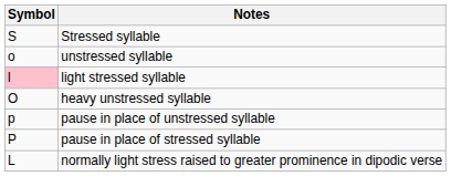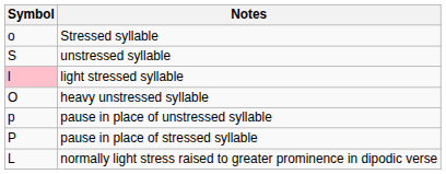 <table class="wikitable">
 <tr>
 <th>Symbol</th>
 <th>Notes</th>
 </tr>
 <tr>
-<td>S</td>
+<td>o</td>
 <td>Stressed syllable</td>
 </tr>
 <tr>
-<td>o</td>
+<td>S</td>
 <td>unstressed syllable</td>
 </tr>
 <tr>
 <td style="background: pink;">l</td>
 <td>light stressed syllable</td>
 </tr>
 <tr>
 <td>O</td>
 <td>heavy unstressed syllable</td>
 </tr>
 <tr>
 <td>p</td>
 <td>pause in place of unstressed syllable</td>
 </tr>
 <tr>
 <td>P</td>
 <td>pause in place of stressed syllable</td>
 </tr>
 <tr>
 <td>L</td>
 <td>normally light stress raised to greater prominence in dipodic verse</td>
 </tr>
 </table>
